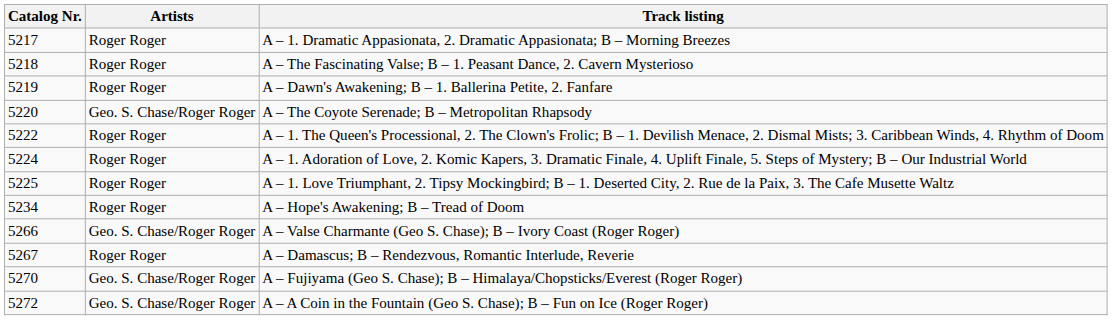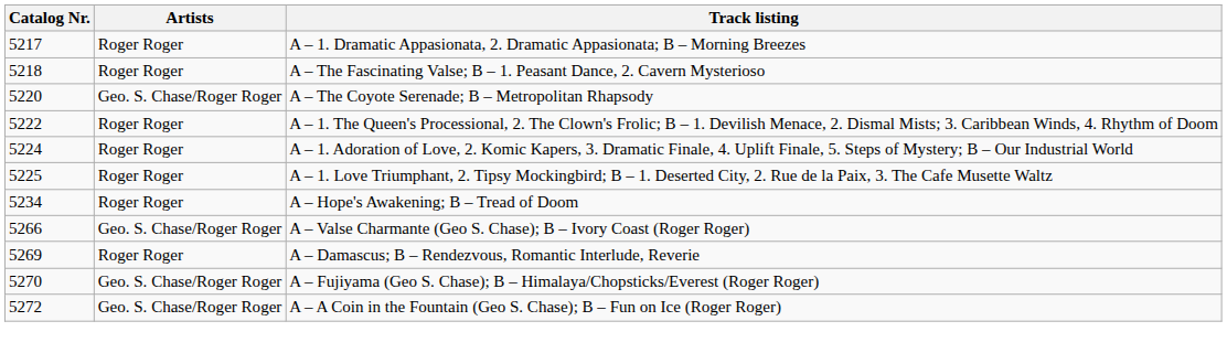 <table class="wikitable">
 <tr>
 <th>Catalog Nr.</th>
 <th>Artists</th>
 <th>Track listing</th>
 </tr>
 <tr>
 <td>5217</td>
 <td>Roger Roger</td>
 <td>A – 1. Dramatic Appasionata, 2. Dramatic Appasionata; B – Morning Breezes</td>
 </tr>
 <tr>
 <td>5218</td>
 <td>Roger Roger</td>
 <td>A – The Fascinating Valse; B – 1. Peasant Dance, 2. Cavern Mysterioso</td>
-</tr>
-<tr>
-<td>5219</td>
-<td>Roger Roger</td>
-<td>A – Dawn's Awakening; B – 1. Ballerina Petite, 2. Fanfare</td>
 </tr>
 <tr>
 <td>5220</td>
 <td>Geo. S. Chase/Roger Roger</td>
 <td>A – The Coyote Serenade; B – Metropolitan Rhapsody</td>
 </tr>
 <tr>
 <td>5222</td>
 <td>Roger Roger</td>
 <td>A – 1. The Queen's Processional, 2. The Clown's Frolic; B – 1. Devilish Menace, 2. Dismal Mists; 3. Caribbean Winds, 4. Rhythm of Doom</td>
 </tr>
 <tr>
 <td>5224</td>
 <td>Roger Roger</td>
 <td>A – 1. Adoration of Love, 2. Komic Kapers, 3. Dramatic Finale, 4. Uplift Finale, 5. Steps of Mystery; B – Our Industrial World</td>
 </tr>
 <tr>
 <td>5225</td>
 <td>Roger Roger</td>
 <td>A – 1. Love Triumphant, 2. Tipsy Mockingbird; B – 1. Deserted City, 2. Rue de la Paix, 3. The Cafe Musette Waltz</td>
 </tr>
 <tr>
 <td>5234</td>
 <td>Roger Roger</td>
 <td>A – Hope's Awakening; B – Tread of Doom</td>
 </tr>
 <tr>
 <td>5266</td>
 <td>Geo. S. Chase/Roger Roger</td>
 <td>A – Valse Charmante (Geo S. Chase); B – Ivory Coast (Roger Roger)</td>
 </tr>
 <tr>
-<td>5267</td>
+<td>5269</td>
 <td>Roger Roger</td>
 <td>A – Damascus; B – Rendezvous, Romantic Interlude, Reverie</td>
 </tr>
 <tr>
 <td>5270</td>
 <td>Geo. S. Chase/Roger Roger</td>
 <td>A – Fujiyama (Geo S. Chase); B – Himalaya/Chopsticks/Everest (Roger Roger)</td>
 </tr>
 <tr>
 <td>5272</td>
 <td>Geo. S. Chase/Roger Roger</td>
 <td>A – A Coin in the Fountain (Geo S. Chase); B – Fun on Ice (Roger Roger)</td>
 </tr>
 </table>
